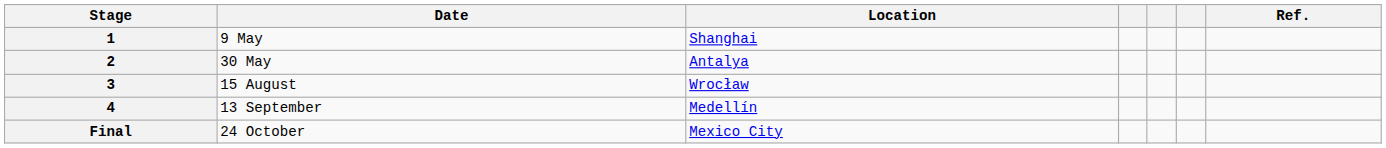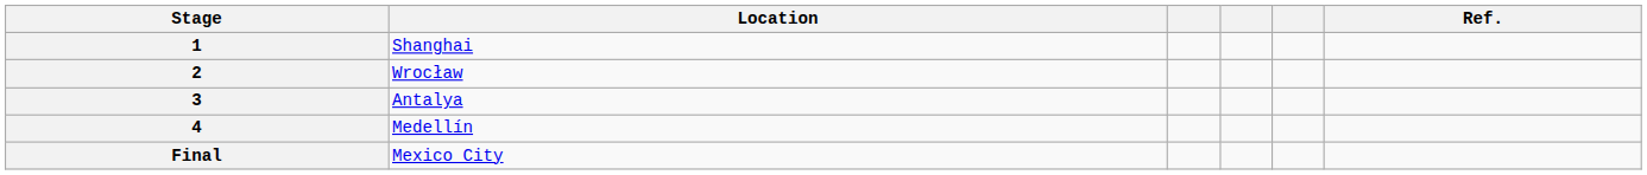 <table class="wikitable" style="width:100%">
 <tr>
 <th>Stage</th>
-<th>Date</th>
 <th>Location</th>
 <th></th>
 <th></th>
 <th></th>
 <th>Ref.</th>
 </tr>
 <tr>
 <th>1</th>
-<td>9 May</td>
 <td> <a href='#'>Shanghai</a></td>
 <td></td>
 <td></td>
 <td></td>
 <td></td>
 </tr>
 <tr>
 <th>2</th>
-<td>30 May</td>
+<td> <a href='#'>Wrocław</a></td>
+<td></td>
+<td></td>
+<td></td>
+<td></td>
+</tr>
+<tr>
+<th>3</th>
 <td> <a href='#'>Antalya</a></td>
 <td></td>
 <td></td>
 <td></td>
 <td></td>
 </tr>
 <tr>
-<th>3</th>
-<td>15 August</td>
-<td> <a href='#'>Wrocław</a></td>
-<td></td>
-<td></td>
-<td></td>
-<td></td>
-</tr>
-<tr>
 <th>4</th>
-<td>13 September</td>
 <td> <a href='#'>Medellín</a></td>
 <td></td>
 <td></td>
 <td></td>
 <td></td>
 </tr>
 <tr>
 <th>Final</th>
-<td>24 October</td>
 <td> <a href='#'>Mexico City</a></td>
 <td></td>
 <td></td>
 <td></td>
 <td></td>
 </tr>
 </table>
